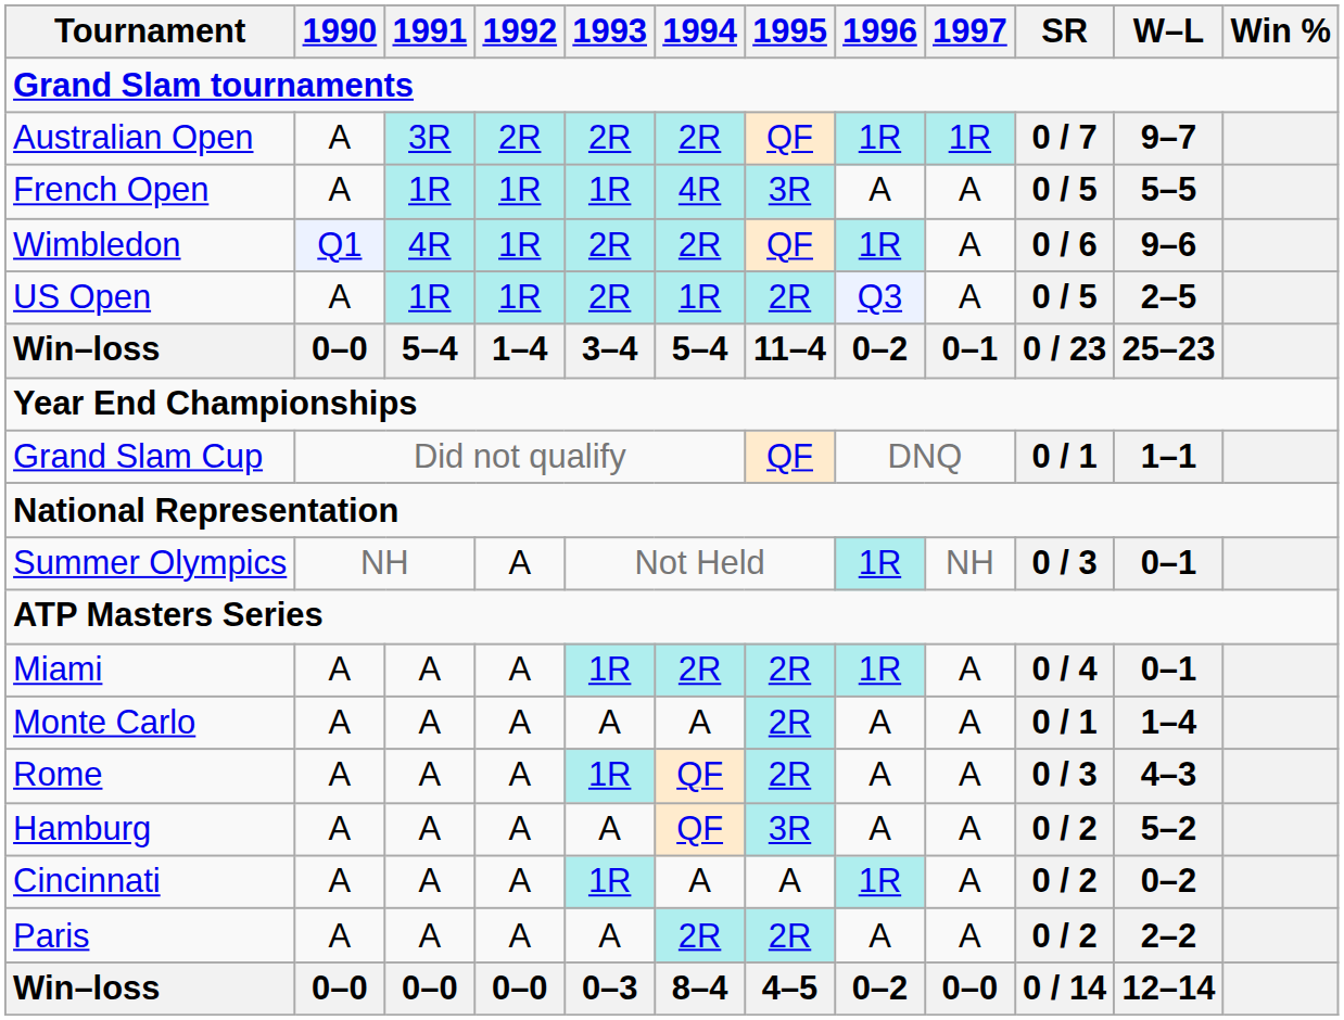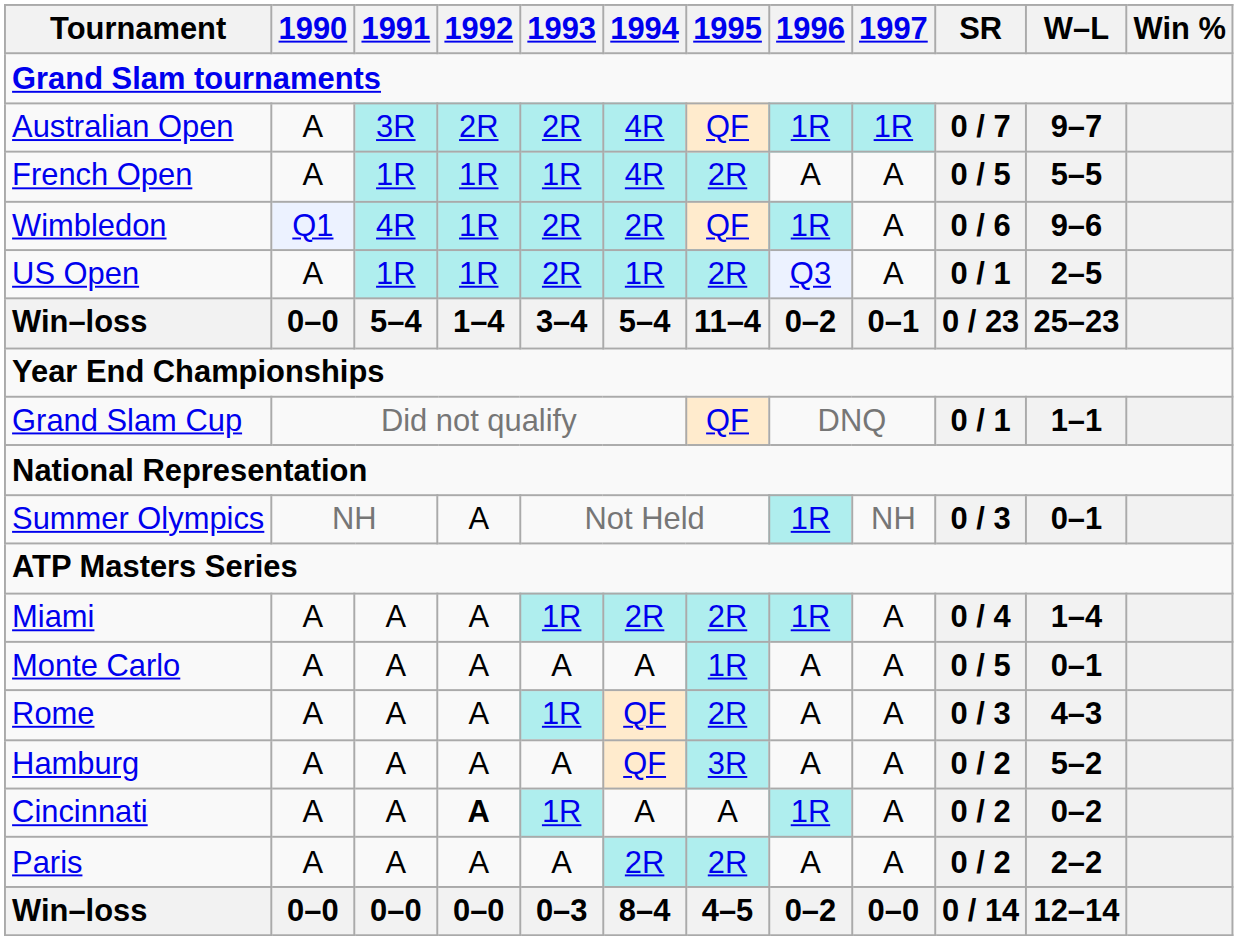 <table class=wikitable style=text-align:center>
 <tr>
 <th>Tournament</th>
 <th><a href='#'>1990</a></th>
 <th><a href='#'>1991</a></th>
 <th><a href='#'>1992</a></th>
 <th><a href='#'>1993</a></th>
 <th><a href='#'>1994</a></th>
 <th><a href='#'>1995</a></th>
 <th><a href='#'>1996</a></th>
 <th><a href='#'>1997</a></th>
 <th>SR</th>
 <th>W–L</th>
 <th>Win %</th>
 </tr>
 <tr>
 <td colspan=25 style=text-align:left><a href='#'><strong>Grand Slam tournaments</strong></a></td>
 </tr>
 <tr>
 <td align=left><a href='#'>Australian Open</a></td>
 <td>A</td>
 <td style=background:#afeeee><a href='#'>3R</a></td>
 <td style=background:#afeeee><a href='#'>2R</a></td>
 <td style=background:#afeeee><a href='#'>2R</a></td>
-<td style=background:#afeeee><a href='#'>2R</a></td>
+<td style=background:#afeeee><a href='#'>4R</a></td>
 <td style=background:#ffebcd><a href='#'>QF</a></td>
 <td style=background:#afeeee><a href='#'>1R</a></td>
 <td style=background:#afeeee><a href='#'>1R</a></td>
 <th>0 / 7</th>
 <th>9–7</th>
 <th></th>
 </tr>
 <tr>
 <td align=left><a href='#'>French Open</a></td>
 <td>A</td>
 <td style=background:#afeeee><a href='#'>1R</a></td>
 <td style=background:#afeeee><a href='#'>1R</a></td>
 <td style=background:#afeeee><a href='#'>1R</a></td>
 <td style=background:#afeeee><a href='#'>4R</a></td>
-<td style=background:#afeeee><a href='#'>3R</a></td>
+<td style=background:#afeeee><a href='#'>2R</a></td>
 <td>A</td>
 <td>A</td>
 <th>0 / 5</th>
 <th>5–5</th>
 <th></th>
 </tr>
 <tr>
 <td align=left><a href='#'>Wimbledon</a></td>
 <td style=background:#ecf2ff><a href='#'>Q1</a></td>
 <td style=background:#afeeee><a href='#'>4R</a></td>
 <td style=background:#afeeee><a href='#'>1R</a></td>
 <td style=background:#afeeee><a href='#'>2R</a></td>
 <td style=background:#afeeee><a href='#'>2R</a></td>
 <td style=background:#ffebcd><a href='#'>QF</a></td>
 <td style=background:#afeeee><a href='#'>1R</a></td>
 <td>A</td>
 <th>0 / 6</th>
 <th>9–6</th>
 <th></th>
 </tr>
 <tr>
 <td align=left><a href='#'>US Open</a></td>
 <td>A</td>
 <td style=background:#afeeee><a href='#'>1R</a></td>
 <td style=background:#afeeee><a href='#'>1R</a></td>
 <td style=background:#afeeee><a href='#'>2R</a></td>
 <td style=background:#afeeee><a href='#'>1R</a></td>
 <td style=background:#afeeee><a href='#'>2R</a></td>
 <td style=background:#ecf2ff><a href='#'>Q3</a></td>
 <td>A</td>
-<th>0 / 5</th>
+<th>0 / 1</th>
 <th>2–5</th>
 <th></th>
 </tr>
 <tr>
 <th style=text-align:left>Win–loss</th>
 <th>0–0</th>
 <th>5–4</th>
 <th>1–4</th>
 <th>3–4</th>
 <th>5–4</th>
 <th>11–4</th>
 <th>0–2</th>
 <th>0–1</th>
 <th>0 / 23</th>
 <th>25–23</th>
 <th></th>
 </tr>
 <tr>
 <td colspan=23 align=left><strong>Year End Championships</strong></td>
 </tr>
 <tr>
 <td align=left><a href='#'>Grand Slam Cup</a></td>
 <td colspan=5 style=color:#767676>Did not qualify</td>
 <td bgcolor=ffebcd><a href='#'>QF</a></td>
 <td colspan=2 style=color:#767676>DNQ</td>
 <th>0 / 1</th>
 <th>1–1</th>
 <th></th>
 </tr>
 <tr>
 <td colspan=23 align=left><strong>National Representation</strong></td>
 </tr>
 <tr>
 <td align=left><a href='#'>Summer Olympics</a></td>
 <td colspan=2 style=color:#767676>NH</td>
 <td>A</td>
 <td colspan=3 style=color:#767676>Not Held</td>
 <td bgcolor=afeeee><a href='#'>1R</a></td>
 <td colspan=1 style=color:#767676>NH</td>
 <th>0 / 3</th>
 <th>0–1</th>
 <th></th>
 </tr>
 <tr>
 <td colspan=23 align=left><strong>ATP Masters Series</strong></td>
 </tr>
 <tr>
 <td align=left><a href='#'>Miami</a></td>
 <td>A</td>
 <td>A</td>
 <td>A</td>
 <td bgcolor=afeeee><a href='#'>1R</a></td>
 <td bgcolor=afeeee><a href='#'>2R</a></td>
 <td bgcolor=afeeee><a href='#'>2R</a></td>
 <td bgcolor=afeeee><a href='#'>1R</a></td>
 <td>A</td>
 <th>0 / 4</th>
-<th>0–1</th>
+<th>1–4</th>
 <th></th>
 </tr>
 <tr>
 <td align=left><a href='#'>Monte Carlo</a></td>
 <td>A</td>
 <td>A</td>
 <td>A</td>
 <td>A</td>
 <td>A</td>
-<td bgcolor=afeeee><a href='#'>2R</a></td>
+<td bgcolor=afeeee><a href='#'>1R</a></td>
 <td>A</td>
 <td>A</td>
-<th>0 / 1</th>
-<th>1–4</th>
+<th>0 / 5</th>
+<th>0–1</th>
 <th></th>
 </tr>
 <tr>
 <td align=left><a href='#'>Rome</a></td>
 <td>A</td>
 <td>A</td>
 <td>A</td>
 <td bgcolor=afeeee><a href='#'>1R</a></td>
 <td bgcolor=ffebcd><a href='#'>QF</a></td>
 <td bgcolor=afeeee><a href='#'>2R</a></td>
 <td>A</td>
 <td>A</td>
 <th>0 / 3</th>
 <th>4–3</th>
 <th></th>
 </tr>
 <tr>
 <td align=left><a href='#'>Hamburg</a></td>
 <td>A</td>
 <td>A</td>
 <td>A</td>
 <td>A</td>
 <td bgcolor=ffebcd><a href='#'>QF</a></td>
 <td bgcolor=afeeee><a href='#'>3R</a></td>
 <td>A</td>
 <td>A</td>
 <th>0 / 2</th>
 <th>5–2</th>
 <th></th>
 </tr>
 <tr>
 <td align=left><a href='#'>Cincinnati</a></td>
 <td>A</td>
 <td>A</td>
-<td>A</td>
+<td><strong>A</strong></td>
 <td bgcolor=afeeee><a href='#'>1R</a></td>
 <td>A</td>
 <td>A</td>
 <td bgcolor=afeeee><a href='#'>1R</a></td>
 <td>A</td>
 <th>0 / 2</th>
 <th>0–2</th>
 <th></th>
 </tr>
 <tr>
 <td align=left><a href='#'>Paris</a></td>
 <td>A</td>
 <td>A</td>
 <td>A</td>
 <td>A</td>
 <td bgcolor=afeeee><a href='#'>2R</a></td>
 <td bgcolor=afeeee><a href='#'>2R</a></td>
 <td>A</td>
 <td>A</td>
 <th>0 / 2</th>
 <th>2–2</th>
 <th></th>
 </tr>
 <tr>
 <th style=text-align:left>Win–loss</th>
 <th>0–0</th>
 <th>0–0</th>
 <th>0–0</th>
 <th>0–3</th>
 <th>8–4</th>
 <th>4–5</th>
 <th>0–2</th>
 <th>0–0</th>
 <th>0 / 14</th>
 <th>12–14</th>
 <th></th>
 </tr>
 </table>
